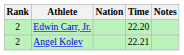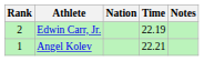 <table class="wikitable sortable" style="text-align:center">
 <tr>
 <th>Rank</th>
 <th>Athlete</th>
 <th>Nation</th>
 <th>Time</th>
 <th>Notes</th>
 </tr>
 <tr bgcolor=bbf3bb>
 <td>2</td>
 <td align=left><a href='#'>Edwin Carr, Jr.</a></td>
 <td align=left></td>
-<td>22.20</td>
+<td>22.19</td>
 <td></td>
 </tr>
 <tr bgcolor=bbf3bb>
-<td>2</td>
+<td>1</td>
 <td align=left><a href='#'>Angel Kolev</a></td>
 <td align=left></td>
 <td>22.21</td>
 <td></td>
 </tr>
 </table>
